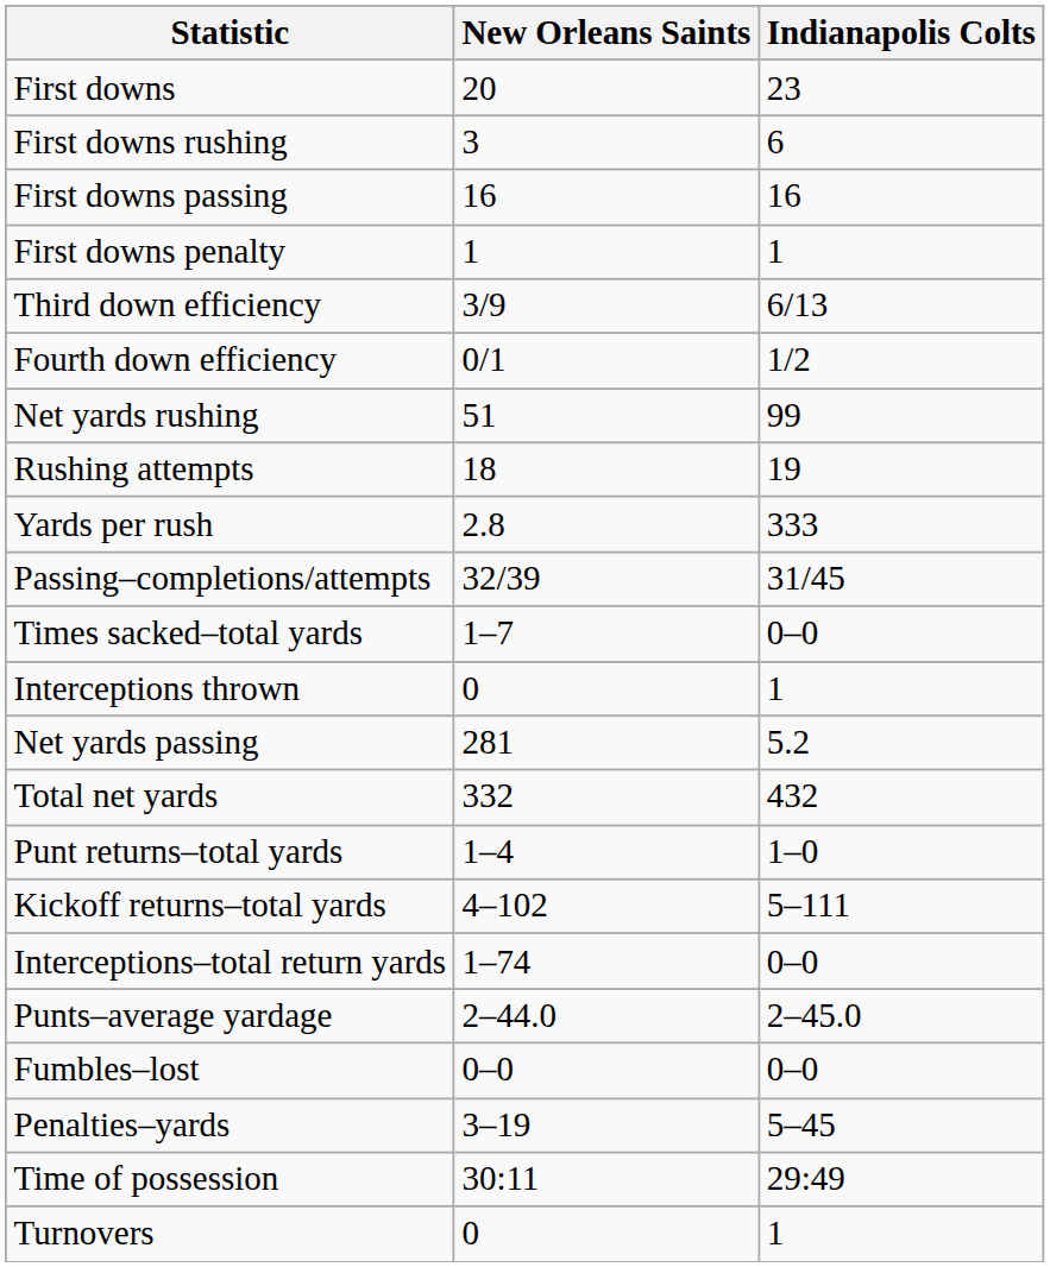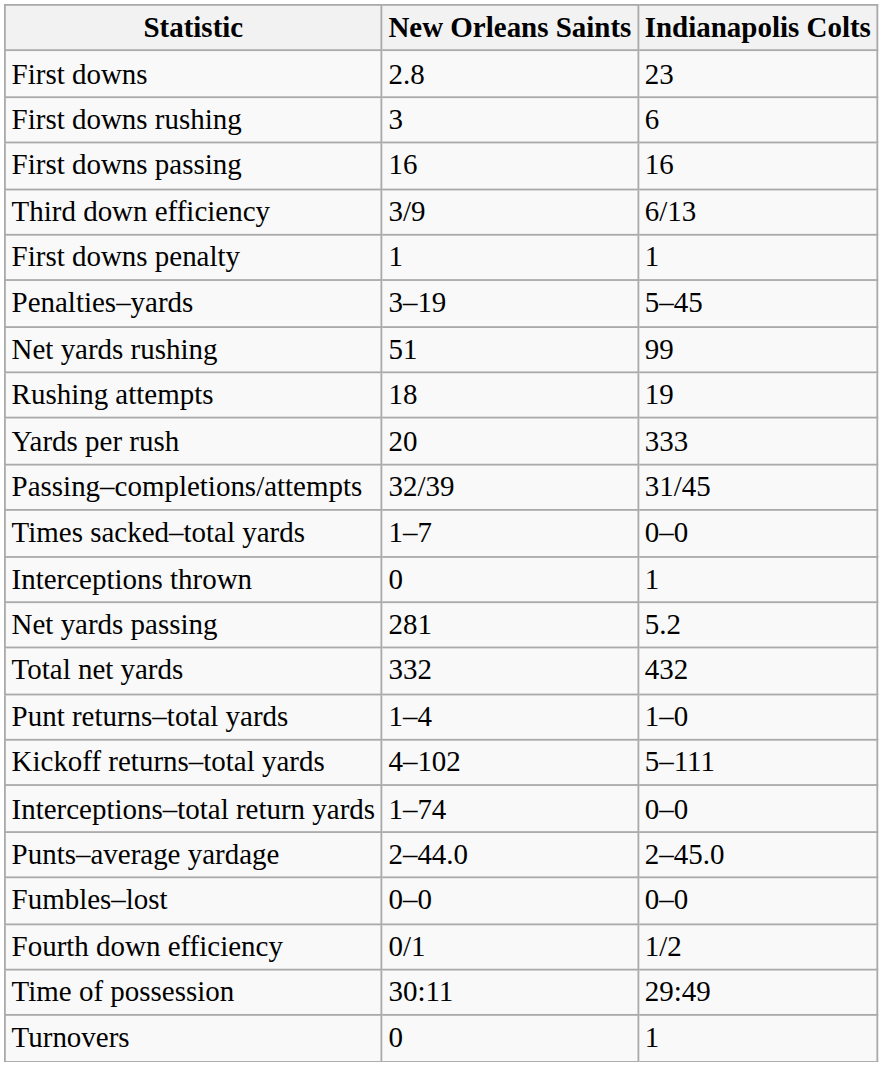 <table class="wikitable">
 <tr>
 <th>Statistic</th>
 <th>New Orleans Saints</th>
 <th>Indianapolis Colts</th>
 </tr>
 <tr>
 <td>First downs</td>
-<td>20</td>
+<td>2.8</td>
 <td>23</td>
 </tr>
 <tr>
 <td>First downs rushing</td>
 <td>3</td>
 <td>6</td>
 </tr>
 <tr>
 <td>First downs passing</td>
 <td>16</td>
 <td>16</td>
 </tr>
 <tr>
+<td>Third down efficiency</td>
+<td>3/9</td>
+<td>6/13</td>
+</tr>
+<tr>
 <td>First downs penalty</td>
 <td>1</td>
 <td>1</td>
 </tr>
 <tr>
-<td>Third down efficiency</td>
-<td>3/9</td>
-<td>6/13</td>
-</tr>
-<tr>
-<td>Fourth down efficiency</td>
-<td>0/1</td>
-<td>1/2</td>
+<td>Penalties–yards</td>
+<td>3–19</td>
+<td>5–45</td>
 </tr>
 <tr>
 <td>Net yards rushing</td>
 <td>51</td>
 <td>99</td>
 </tr>
 <tr>
 <td>Rushing attempts</td>
 <td>18</td>
 <td>19</td>
 </tr>
 <tr>
 <td>Yards per rush</td>
-<td>2.8</td>
+<td>20</td>
 <td>333</td>
 </tr>
 <tr>
 <td>Passing–completions/attempts</td>
 <td>32/39</td>
 <td>31/45</td>
 </tr>
 <tr>
 <td>Times sacked–total yards</td>
 <td>1–7</td>
 <td>0–0</td>
 </tr>
 <tr>
 <td>Interceptions thrown</td>
 <td>0</td>
 <td>1</td>
 </tr>
 <tr>
 <td>Net yards passing</td>
 <td>281</td>
 <td>5.2</td>
 </tr>
 <tr>
 <td>Total net yards</td>
 <td>332</td>
 <td>432</td>
 </tr>
 <tr>
 <td>Punt returns–total yards</td>
 <td>1–4</td>
 <td>1–0</td>
 </tr>
 <tr>
 <td>Kickoff returns–total yards</td>
 <td>4–102</td>
 <td>5–111</td>
 </tr>
 <tr>
 <td>Interceptions–total return yards</td>
 <td>1–74</td>
 <td>0–0</td>
 </tr>
 <tr>
 <td>Punts–average yardage</td>
 <td>2–44.0</td>
 <td>2–45.0</td>
 </tr>
 <tr>
 <td>Fumbles–lost</td>
 <td>0–0</td>
 <td>0–0</td>
 </tr>
 <tr>
-<td>Penalties–yards</td>
-<td>3–19</td>
-<td>5–45</td>
+<td>Fourth down efficiency</td>
+<td>0/1</td>
+<td>1/2</td>
 </tr>
 <tr>
 <td>Time of possession</td>
 <td>30:11</td>
 <td>29:49</td>
 </tr>
 <tr>
 <td>Turnovers</td>
 <td>0</td>
 <td>1</td>
 </tr>
 </table>
